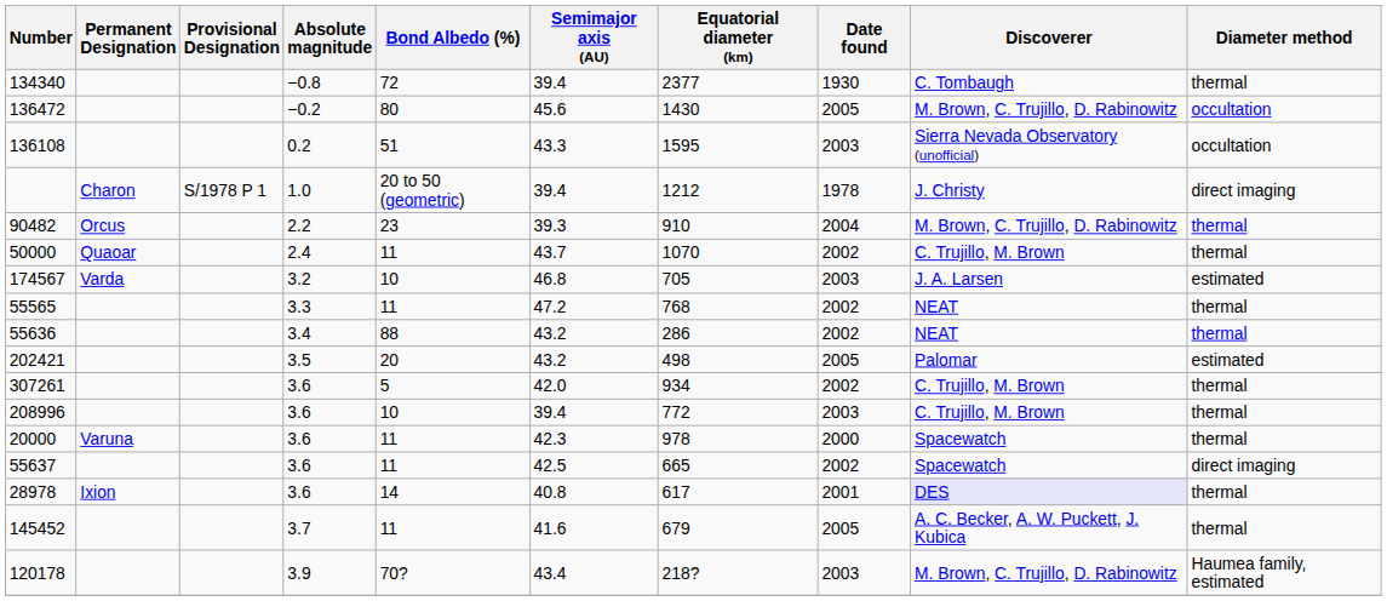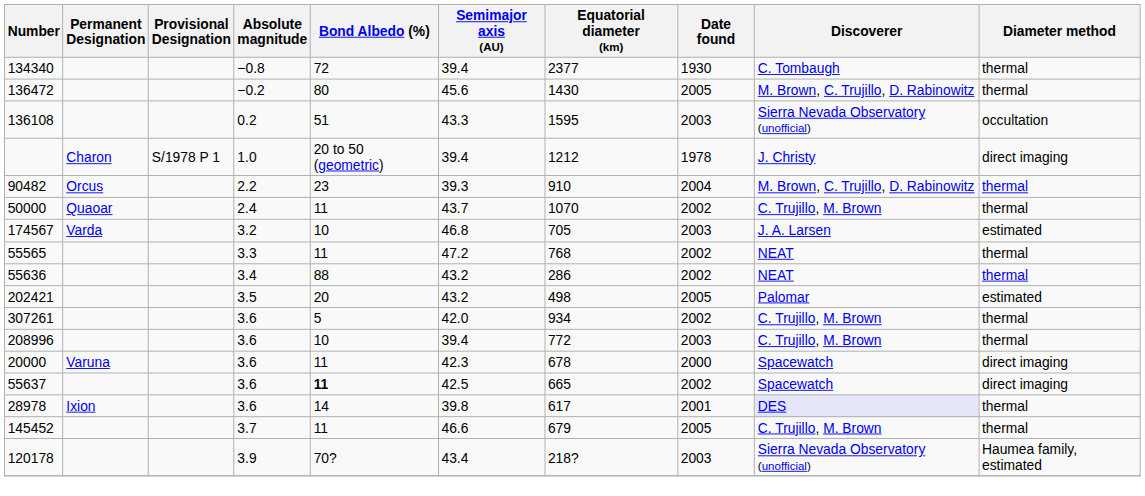 <table class="wikitable sortable" style="margin: 1em 1em 1em 0; border: 1px solid #AAA; border-collapse: collapse; font-size: 0.95em;">
 <tr>
 <th>Number</th>
 <th>Permanent<br>Designation</th>
 <th>Provisional<br>Designation</th>
 <th>Absolute <br>magnitude</th>
 <th><a href='#'>Bond Albedo</a> (%)</th>
 <th><a href='#'>Semimajor axis</a><br><small>(AU)</small></th>
 <th>Equatorial diameter<br><small>(km)</small></th>
 <th>Date found</th>
 <th>Discoverer</th>
 <th>Diameter method</th>
 </tr>
 <tr>
 <td>134340</td>
 <td><strong></strong></td>
 <td></td>
 <td>−0.8</td>
 <td>72</td>
 <td>39.4</td>
 <td>2377</td>
 <td>1930</td>
 <td><a href='#'>C. Tombaugh</a></td>
 <td>thermal</td>
 </tr>
 <tr>
 <td>136472</td>
 <td><strong></strong></td>
 <td></td>
 <td>−0.2</td>
 <td>80</td>
 <td>45.6</td>
 <td>1430</td>
 <td>2005</td>
 <td><a href='#'>M. Brown</a>, <a href='#'>C. Trujillo</a>, <a href='#'>D. Rabinowitz</a></td>
-<td><a href='#'>occultation</a></td>
+<td>thermal</td>
 </tr>
 <tr>
 <td>136108</td>
 <td><strong></strong></td>
 <td></td>
 <td>0.2</td>
 <td>51</td>
 <td>43.3</td>
 <td>1595</td>
 <td>2003</td>
 <td><a href='#'>Sierra Nevada Observatory</a> <small>(<a href='#'>unofficial</a>)</small></td>
 <td>occultation</td>
 </tr>
 <tr>
 <td></td>
 <td><a href='#'>Charon</a></td>
 <td>S/1978 P 1</td>
 <td>1.0</td>
 <td>20 to 50 (<a href='#'>geometric</a>)</td>
 <td>39.4</td>
 <td>1212</td>
 <td>1978</td>
 <td><a href='#'>J. Christy</a></td>
 <td>direct imaging</td>
 </tr>
 <tr>
 <td>90482</td>
 <td><a href='#'>Orcus</a></td>
 <td></td>
 <td>2.2</td>
 <td>23</td>
 <td>39.3</td>
 <td>910</td>
 <td>2004</td>
 <td><a href='#'>M. Brown</a>, <a href='#'>C. Trujillo</a>, <a href='#'>D. Rabinowitz</a></td>
 <td><a href='#'>thermal</a></td>
 </tr>
 <tr>
 <td>50000</td>
 <td><a href='#'>Quaoar</a></td>
 <td></td>
 <td>2.4</td>
 <td>11</td>
 <td>43.7</td>
 <td>1070</td>
 <td>2002</td>
 <td><a href='#'>C. Trujillo</a>, <a href='#'>M. Brown</a></td>
 <td>thermal</td>
 </tr>
 <tr>
 <td>174567</td>
 <td><a href='#'>Varda</a></td>
 <td></td>
 <td>3.2</td>
 <td>10</td>
 <td>46.8</td>
 <td>705</td>
 <td>2003</td>
 <td><a href='#'>J. A. Larsen</a></td>
 <td>estimated</td>
 </tr>
 <tr>
 <td>55565</td>
 <td></td>
 <td></td>
 <td>3.3</td>
 <td>11</td>
 <td>47.2</td>
 <td>768</td>
 <td>2002</td>
 <td><a href='#'>NEAT</a></td>
 <td>thermal</td>
 </tr>
 <tr>
 <td>55636</td>
 <td></td>
 <td></td>
 <td>3.4</td>
 <td>88</td>
 <td>43.2</td>
 <td>286</td>
 <td>2002</td>
 <td><a href='#'>NEAT</a></td>
 <td><a href='#'>thermal</a></td>
 </tr>
 <tr>
 <td>202421</td>
 <td></td>
 <td></td>
 <td>3.5</td>
 <td>20</td>
 <td>43.2</td>
 <td>498</td>
 <td>2005</td>
 <td><a href='#'>Palomar</a></td>
 <td>estimated</td>
 </tr>
 <tr>
 <td>307261</td>
 <td></td>
 <td></td>
 <td>3.6</td>
 <td>5</td>
 <td>42.0</td>
 <td>934</td>
 <td>2002</td>
 <td><a href='#'>C. Trujillo</a>, <a href='#'>M. Brown</a></td>
 <td>thermal</td>
 </tr>
 <tr>
 <td>208996</td>
 <td></td>
 <td></td>
 <td>3.6</td>
 <td>10</td>
 <td>39.4</td>
 <td>772</td>
 <td>2003</td>
 <td><a href='#'>C. Trujillo</a>, <a href='#'>M. Brown</a></td>
 <td>thermal</td>
 </tr>
 <tr>
 <td>20000</td>
 <td><a href='#'>Varuna</a></td>
 <td></td>
 <td>3.6</td>
 <td>11</td>
 <td>42.3</td>
-<td>978</td>
+<td>678</td>
 <td>2000</td>
 <td><a href='#'>Spacewatch</a></td>
-<td>thermal</td>
+<td>direct imaging</td>
 </tr>
 <tr>
 <td>55637</td>
 <td></td>
 <td></td>
 <td>3.6</td>
-<td>11</td>
+<td><strong>11</strong></td>
 <td>42.5</td>
 <td>665</td>
 <td>2002</td>
 <td><a href='#'>Spacewatch</a></td>
 <td>direct imaging</td>
 </tr>
 <tr>
 <td>28978</td>
 <td><a href='#'>Ixion</a></td>
 <td></td>
 <td>3.6</td>
 <td>14</td>
-<td>40.8</td>
+<td>39.8</td>
 <td>617</td>
 <td>2001</td>
 <td style="background: lavender;"><a href='#'>DES</a></td>
 <td>thermal</td>
 </tr>
 <tr>
 <td>145452</td>
 <td></td>
 <td></td>
 <td>3.7</td>
 <td>11</td>
-<td>41.6</td>
+<td>46.6</td>
 <td>679</td>
 <td>2005</td>
-<td><a href='#'>A. C. Becker</a>, <a href='#'>A. W. Puckett</a>, <a href='#'>J. Kubica</a></td>
+<td><a href='#'>C. Trujillo</a>, <a href='#'>M. Brown</a></td>
 <td>thermal</td>
 </tr>
 <tr>
 <td>120178</td>
 <td></td>
 <td></td>
 <td>3.9</td>
 <td>70?</td>
 <td>43.4</td>
 <td>218?</td>
 <td>2003</td>
-<td><a href='#'>M. Brown</a>, <a href='#'>C. Trujillo</a>, <a href='#'>D. Rabinowitz</a></td>
+<td><a href='#'>Sierra Nevada Observatory</a> <small>(<a href='#'>unofficial</a>)</small></td>
 <td>Haumea family, estimated</td>
 </tr>
 <tr>
 </tr>
 </table>
